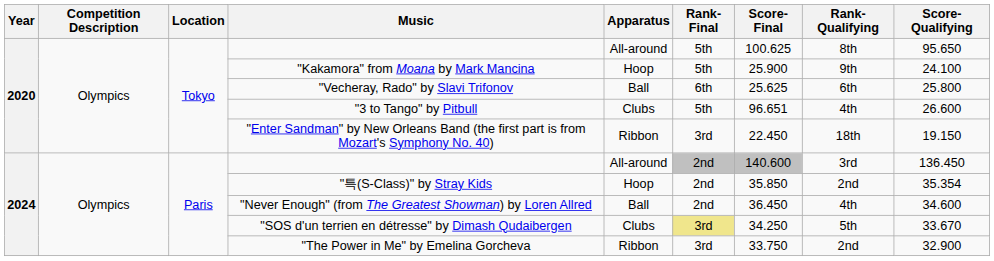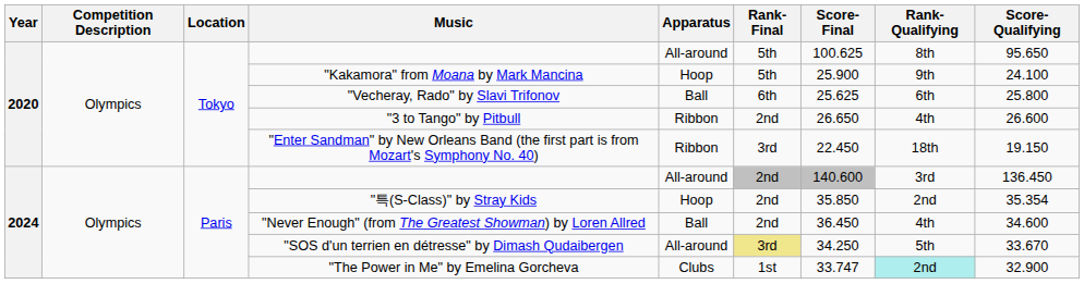 <table class="wikitable" style="text-align:center">
 <tr>
 <th>Year</th>
 <th>Competition Description</th>
 <th>Location</th>
 <th>Music</th>
 <th>Apparatus</th>
 <th>Rank-Final</th>
 <th>Score-Final</th>
 <th>Rank-Qualifying</th>
 <th>Score-Qualifying</th>
 </tr>
 <tr>
 <th rowspan="5">2020</th>
 <td rowspan="5">Olympics</td>
 <td rowspan="5"><a href='#'>Tokyo</a></td>
 <td></td>
 <td>All-around</td>
 <td>5th</td>
 <td>100.625</td>
 <td>8th</td>
 <td>95.650</td>
 </tr>
 <tr>
 <td>"Kakamora" from <a href='#'><em>Moana</em></a> by <a href='#'>Mark Mancina</a></td>
 <td>Hoop</td>
 <td>5th</td>
 <td>25.900</td>
 <td>9th</td>
 <td>24.100</td>
 </tr>
 <tr>
 <td>"Vecheray, Rado" by <a href='#'>Slavi Trifonov</a></td>
 <td>Ball</td>
 <td>6th</td>
 <td>25.625</td>
 <td>6th</td>
 <td>25.800</td>
 </tr>
 <tr>
 <td>"3 to Tango" by <a href='#'>Pitbull</a></td>
-<td>Clubs</td>
-<td>5th</td>
-<td>96.651</td>
+<td>Ribbon</td>
+<td>2nd</td>
+<td>26.650</td>
 <td>4th</td>
 <td>26.600</td>
 </tr>
 <tr>
 <td>"<a href='#'>Enter Sandman</a>" by New Orleans Band (the first part is from <a href='#'>Mozart</a>'s <a href='#'>Symphony No. 40</a>)</td>
 <td>Ribbon</td>
 <td>3rd</td>
 <td>22.450</td>
 <td>18th</td>
 <td>19.150</td>
 </tr>
 <tr>
 <th rowspan="5">2024</th>
 <td rowspan="5">Olympics</td>
 <td rowspan="5"><a href='#'>Paris</a></td>
 <td></td>
 <td>All-around</td>
 <td bgcolor=silver>2nd</td>
 <td bgcolor=silver>140.600</td>
 <td>3rd</td>
 <td>136.450</td>
 </tr>
 <tr>
 <td>"특(S-Class)" by <a href='#'>Stray Kids</a></td>
 <td>Hoop</td>
 <td>2nd</td>
 <td>35.850</td>
 <td>2nd</td>
 <td>35.354</td>
 </tr>
 <tr>
 <td>"Never Enough" (from <em><a href='#'>The Greatest Showman</a></em>) by <a href='#'>Loren Allred</a></td>
 <td>Ball</td>
 <td>2nd</td>
 <td>36.450</td>
 <td>4th</td>
 <td>34.600</td>
 </tr>
 <tr>
 <td>"SOS d'un terrien en détresse" by <a href='#'>Dimash Qudaibergen</a></td>
-<td>Clubs</td>
+<td>All-around</td>
 <td style="background: khaki;">3rd</td>
 <td>34.250</td>
 <td>5th</td>
 <td>33.670</td>
 </tr>
 <tr>
 <td>"The Power in Me" by Emelina Gorcheva</td>
-<td>Ribbon</td>
-<td>3rd</td>
-<td>33.750</td>
-<td>2nd</td>
+<td>Clubs</td>
+<td>1st</td>
+<td>33.747</td>
+<td style="background: paleturquoise;">2nd</td>
 <td>32.900</td>
 </tr>
 </table>
